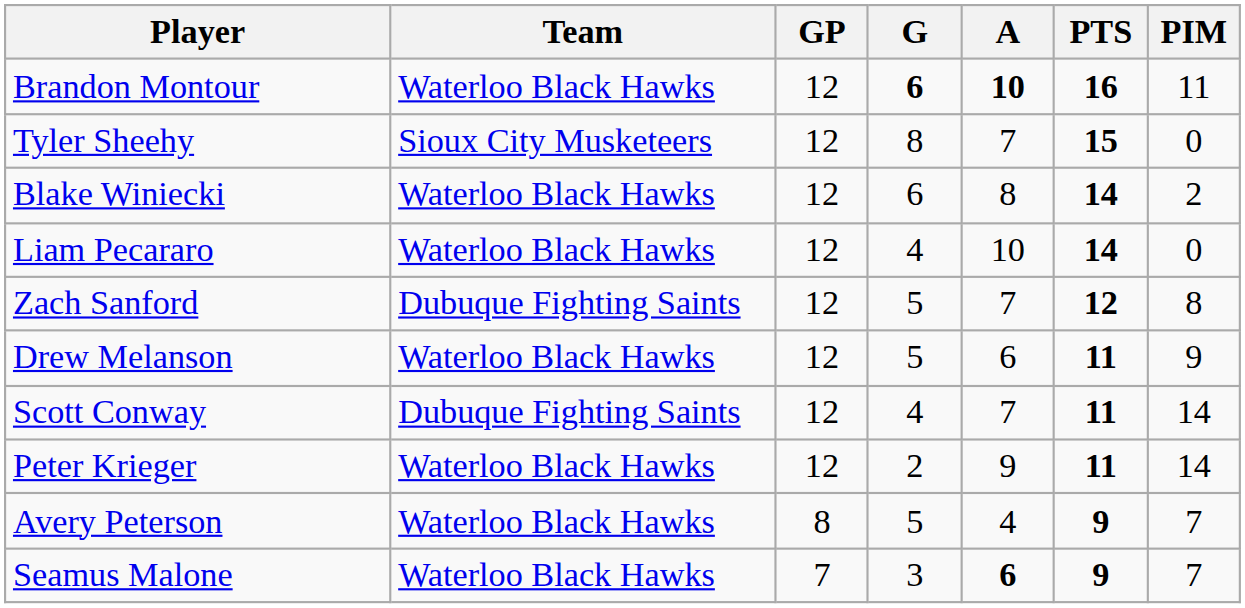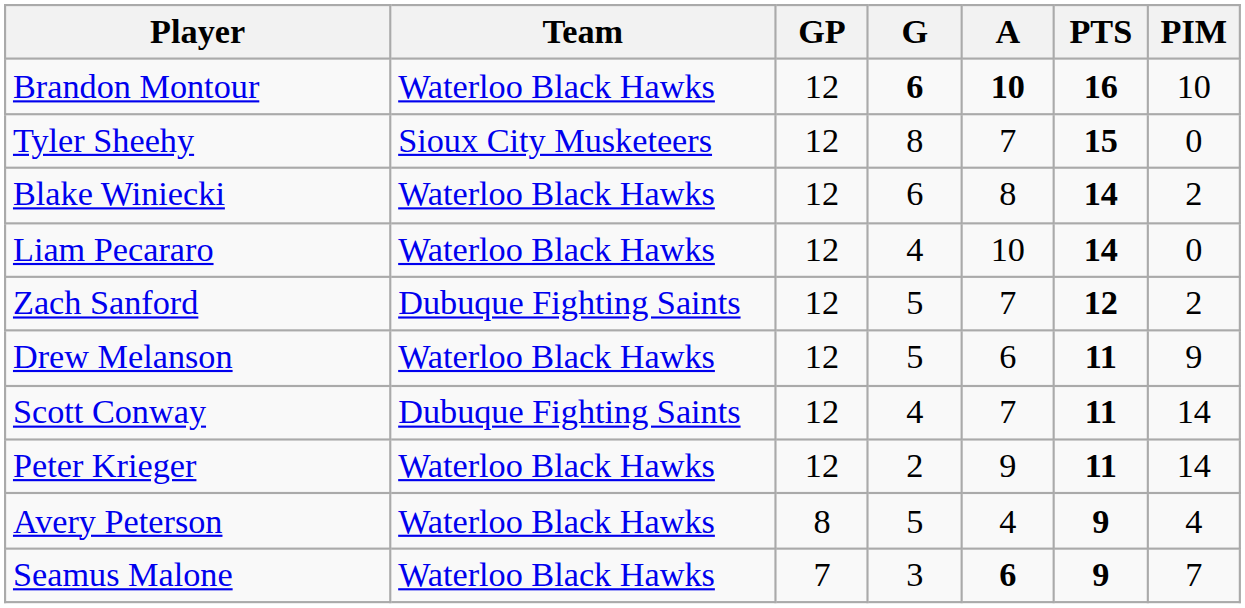 <table class="wikitable" style="text-align:center">
 <tr>
 <th bgcolor="#DDDDFF" width="29%">Player</th>
 <th bgcolor="#DDDDFF" width="29%">Team</th>
 <th bgcolor="#DDDDFF" width="7%">GP</th>
 <th bgcolor="#DDDDFF" width="7%">G</th>
 <th bgcolor="#DDDDFF" width="7%">A</th>
 <th bgcolor="#DDDDFF" width="7%">PTS</th>
 <th bgcolor="#DDDDFF" width="7%">PIM</th>
 </tr>
 <tr>
 <td align=left><a href='#'>Brandon Montour</a></td>
 <td align=left><a href='#'>Waterloo Black Hawks</a></td>
 <td>12</td>
 <td><strong>6</strong></td>
 <td><strong>10</strong></td>
 <td><strong>16</strong></td>
-<td>11</td>
+<td>10</td>
 </tr>
 <tr>
 <td align=left><a href='#'>Tyler Sheehy</a></td>
 <td align=left><a href='#'>Sioux City Musketeers</a></td>
 <td>12</td>
 <td>8</td>
 <td>7</td>
 <td><strong>15</strong></td>
 <td>0</td>
 </tr>
 <tr>
 <td align=left><a href='#'>Blake Winiecki</a></td>
 <td align=left><a href='#'>Waterloo Black Hawks</a></td>
 <td>12</td>
 <td>6</td>
 <td>8</td>
 <td><strong>14</strong></td>
 <td>2</td>
 </tr>
 <tr>
 <td align=left><a href='#'>Liam Pecararo</a></td>
 <td align=left><a href='#'>Waterloo Black Hawks</a></td>
 <td>12</td>
 <td>4</td>
 <td>10</td>
 <td><strong>14</strong></td>
 <td>0</td>
 </tr>
 <tr>
 <td align=left><a href='#'>Zach Sanford</a></td>
 <td align=left><a href='#'>Dubuque Fighting Saints</a></td>
 <td>12</td>
 <td>5</td>
 <td>7</td>
 <td><strong>12</strong></td>
-<td>8</td>
+<td>2</td>
 </tr>
 <tr>
 <td align=left><a href='#'>Drew Melanson</a></td>
 <td align=left><a href='#'>Waterloo Black Hawks</a></td>
 <td>12</td>
 <td>5</td>
 <td>6</td>
 <td><strong>11</strong></td>
 <td>9</td>
 </tr>
 <tr>
 <td align=left><a href='#'>Scott Conway</a></td>
 <td align=left><a href='#'>Dubuque Fighting Saints</a></td>
 <td>12</td>
 <td>4</td>
 <td>7</td>
 <td><strong>11</strong></td>
 <td>14</td>
 </tr>
 <tr>
 <td align=left><a href='#'>Peter Krieger</a></td>
 <td align=left><a href='#'>Waterloo Black Hawks</a></td>
 <td>12</td>
 <td>2</td>
 <td>9</td>
 <td><strong>11</strong></td>
 <td>14</td>
 </tr>
 <tr>
 <td align=left><a href='#'>Avery Peterson</a></td>
 <td align=left><a href='#'>Waterloo Black Hawks</a></td>
 <td>8</td>
 <td>5</td>
 <td>4</td>
 <td><strong>9</strong></td>
-<td>7</td>
+<td>4</td>
 </tr>
 <tr>
 <td align=left><a href='#'>Seamus Malone</a></td>
 <td align=left><a href='#'>Waterloo Black Hawks</a></td>
 <td>7</td>
 <td>3</td>
 <td><strong>6</strong></td>
 <td><strong>9</strong></td>
 <td>7</td>
 </tr>
 </table>
